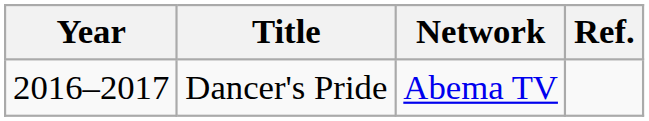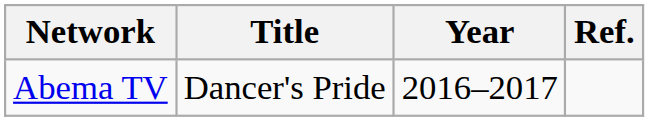 <table class="wikitable">
 <tr>
+<th>Network</th>
+<th>Title</th>
 <th>Year</th>
-<th>Title</th>
-<th>Network</th>
 <th>Ref.</th>
 </tr>
 <tr>
+<td><a href='#'>Abema TV</a></td>
+<td>Dancer's Pride</td>
 <td>2016–2017</td>
-<td>Dancer's Pride</td>
-<td><a href='#'>Abema TV</a></td>
 <td></td>
 </tr>
 </table>
